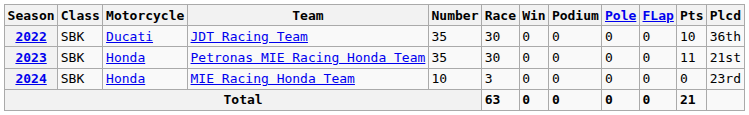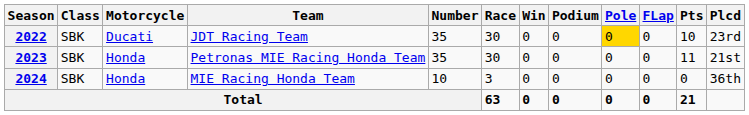 <table class="wikitable">
 <tr>
 <th>Season</th>
 <th>Class</th>
 <th>Motorcycle</th>
 <th>Team</th>
 <th>Number</th>
 <th>Race</th>
 <th>Win</th>
 <th>Podium</th>
 <th><a href='#'>Pole</a></th>
 <th><a href='#'>FLap</a></th>
 <th>Pts</th>
 <th>Plcd</th>
 </tr>
 <tr>
 <th><a href='#'>2022</a></th>
 <td>SBK</td>
 <td><a href='#'>Ducati</a></td>
 <td><a href='#'>JDT Racing Team</a></td>
 <td>35</td>
 <td>30</td>
 <td>0</td>
 <td>0</td>
-<td>0</td>
+<td style="background: gold;">0</td>
 <td>0</td>
 <td>10</td>
-<td>36th</td>
+<td>23rd</td>
 </tr>
 <tr>
 <th><a href='#'>2023</a></th>
 <td>SBK</td>
 <td><a href='#'>Honda</a></td>
 <td><a href='#'>Petronas MIE Racing Honda Team</a></td>
 <td>35</td>
 <td>30</td>
 <td>0</td>
 <td>0</td>
 <td>0</td>
 <td>0</td>
 <td>11</td>
 <td>21st</td>
 </tr>
 <tr>
 <th><a href='#'>2024</a></th>
 <td>SBK</td>
 <td><a href='#'>Honda</a></td>
 <td><a href='#'>MIE Racing Honda Team</a></td>
 <td>10</td>
 <td>3</td>
 <td>0</td>
 <td>0</td>
 <td>0</td>
 <td>0</td>
 <td>0</td>
-<td>23rd</td>
+<td>36th</td>
 </tr>
 <tr>
 <th colspan=5>Total</th>
 <td><strong>63</strong></td>
 <td><strong>0</strong></td>
 <td><strong>0</strong></td>
 <td><strong>0</strong></td>
 <td><strong>0</strong></td>
 <td><strong>21</strong></td>
 <td></td>
 </tr>
 </table>
